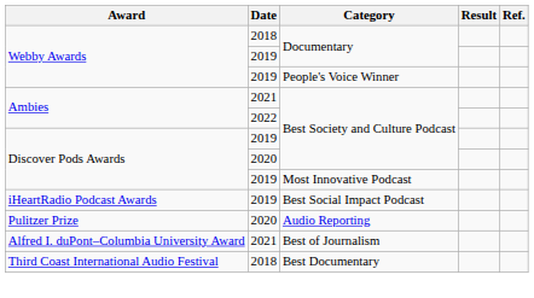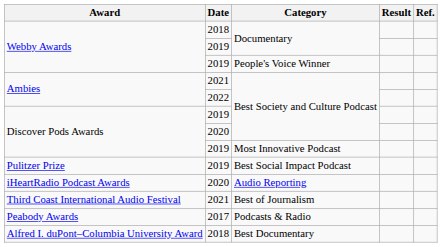 <table class="wikitable sortable">
 <tr>
 <th>Award</th>
 <th>Date</th>
 <th>Category</th>
 <th>Result</th>
 <th>Ref.</th>
 </tr>
 <tr>
 <td rowspan="3"><a href='#'>Webby Awards</a></td>
 <td>2018</td>
 <td rowspan="2">Documentary</td>
 <td></td>
 <td></td>
 </tr>
 <tr>
 <td>2019</td>
 <td></td>
 <td></td>
 </tr>
 <tr>
 <td>2019</td>
 <td>People's Voice Winner</td>
 <td></td>
 <td></td>
 </tr>
 <tr>
 <td rowspan="2"><a href='#'>Ambies</a></td>
 <td>2021</td>
 <td rowspan="4">Best Society and Culture Podcast</td>
 <td></td>
 <td></td>
 </tr>
 <tr>
 <td>2022</td>
 <td></td>
 <td></td>
 </tr>
 <tr>
 <td rowspan="3">Discover Pods Awards</td>
 <td>2019</td>
 <td></td>
 <td></td>
 </tr>
 <tr>
 <td>2020</td>
 <td></td>
 <td></td>
 </tr>
 <tr>
 <td>2019</td>
 <td>Most Innovative Podcast</td>
 <td></td>
 <td></td>
 </tr>
 <tr>
-<td><a href='#'>iHeartRadio Podcast Awards</a></td>
+<td><a href='#'>Pulitzer Prize</a></td>
 <td>2019</td>
 <td>Best Social Impact Podcast</td>
 <td></td>
 <td></td>
 </tr>
 <tr>
-<td><a href='#'>Pulitzer Prize</a></td>
+<td><a href='#'>iHeartRadio Podcast Awards</a></td>
 <td>2020</td>
 <td><a href='#'>Audio Reporting</a></td>
 <td></td>
 <td></td>
 </tr>
 <tr>
-<td><a href='#'>Alfred I. duPont–Columbia University Award</a></td>
+<td><a href='#'>Third Coast International Audio Festival</a></td>
 <td>2021</td>
 <td>Best of Journalism</td>
 <td></td>
 <td></td>
 </tr>
 <tr>
-<td><a href='#'>Third Coast International Audio Festival</a></td>
+<td><a href='#'>Peabody Awards</a></td>
+<td>2017</td>
+<td>Podcasts & Radio</td>
+<td></td>
+<td></td>
+</tr>
+<tr>
+<td><a href='#'>Alfred I. duPont–Columbia University Award</a></td>
 <td>2018</td>
 <td>Best Documentary</td>
 <td></td>
 <td></td>
 </tr>
 </table>
